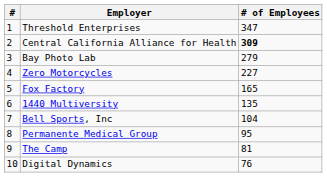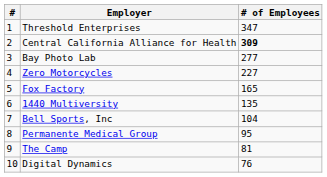 <table class="wikitable" border="1">
 <tr>
 <th>#</th>
 <th>Employer</th>
 <th># of Employees</th>
 </tr>
 <tr>
 <td>1</td>
 <td>Threshold Enterprises</td>
 <td>347</td>
 </tr>
 <tr>
 <td>2</td>
 <td>Central California Alliance for Health</td>
 <td><strong>309</strong></td>
 </tr>
 <tr>
 <td>3</td>
 <td>Bay Photo Lab</td>
-<td>279</td>
+<td>277</td>
 </tr>
 <tr>
 <td>4</td>
 <td><a href='#'>Zero Motorcycles</a></td>
 <td>227</td>
 </tr>
 <tr>
 <td>5</td>
 <td><a href='#'>Fox Factory</a></td>
 <td>165</td>
 </tr>
 <tr>
 <td>6</td>
 <td><a href='#'>1440 Multiversity</a></td>
 <td>135</td>
 </tr>
 <tr>
 <td>7</td>
 <td><a href='#'>Bell Sports</a>, Inc</td>
 <td>104</td>
 </tr>
 <tr>
 <td>8</td>
 <td><a href='#'>Permanente Medical Group</a></td>
 <td>95</td>
 </tr>
 <tr>
 <td>9</td>
 <td><a href='#'>The Camp</a></td>
 <td>81</td>
 </tr>
 <tr>
 <td>10</td>
 <td>Digital Dynamics</td>
 <td>76</td>
 </tr>
 </table>
